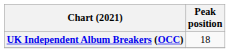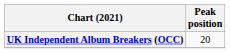 <table class="wikitable sortable plainrowheaders" style="text-align:center">
 <tr>
 <th scope="col">Chart (2021)</th>
 <th scope="col">Peak<br>position</th>
 </tr>
 <tr>
 <th scope="row"><a href='#'>UK Independent Album Breakers</a> (<a href='#'>OCC</a>)</th>
-<td>18</td>
+<td>20</td>
 </tr>
 <tr>
 </tr>
 </table>
